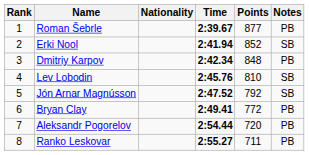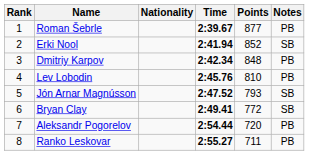 <table class="wikitable sortable" style="text-align:center">
 <tr>
 <th>Rank</th>
 <th>Name</th>
 <th>Nationality</th>
 <th>Time</th>
 <th>Points</th>
 <th>Notes</th>
 </tr>
 <tr>
 <td>1</td>
 <td align="left"><a href='#'>Roman Šebrle</a></td>
 <td align=left></td>
 <td><strong>2:39.67</strong></td>
 <td>877</td>
 <td>PB</td>
 </tr>
 <tr>
 <td>2</td>
 <td align="left"><a href='#'>Erki Nool</a></td>
 <td align=left></td>
 <td><strong>2:41.94</strong></td>
 <td>852</td>
 <td>SB</td>
 </tr>
 <tr>
 <td>3</td>
 <td align="left"><a href='#'>Dmitriy Karpov</a></td>
 <td align=left></td>
 <td><strong>2:42.34</strong></td>
 <td>848</td>
 <td>PB</td>
 </tr>
 <tr>
 <td>4</td>
 <td align="left"><a href='#'>Lev Lobodin</a></td>
 <td align=left></td>
 <td><strong>2:45.76</strong></td>
 <td>810</td>
-<td>SB</td>
+<td>PB</td>
 </tr>
 <tr>
 <td>5</td>
 <td align="left"><a href='#'>Jón Arnar Magnússon</a></td>
 <td align=left></td>
 <td><strong>2:47.52</strong></td>
-<td>792</td>
+<td>793</td>
 <td>SB</td>
 </tr>
 <tr>
 <td>6</td>
 <td align="left"><a href='#'>Bryan Clay</a></td>
 <td align=left></td>
 <td><strong>2:49.41</strong></td>
 <td>772</td>
-<td>PB</td>
+<td>SB</td>
 </tr>
 <tr>
 <td>7</td>
 <td align="left"><a href='#'>Aleksandr Pogorelov</a></td>
 <td align=left></td>
 <td><strong>2:54.44</strong></td>
 <td>720</td>
 <td>PB</td>
 </tr>
 <tr>
 <td>8</td>
 <td align="left"><a href='#'>Ranko Leskovar</a></td>
 <td align=left></td>
 <td><strong>2:55.27</strong></td>
 <td>711</td>
 <td>PB</td>
 </tr>
 </table>
